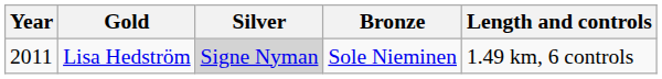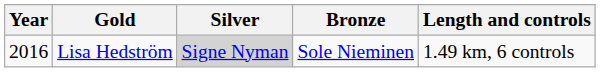 <table class="wikitable">
 <tr>
 <th>Year</th>
 <th>Gold</th>
 <th>Silver</th>
 <th>Bronze</th>
 <th>Length and controls</th>
 </tr>
 <tr>
-<td>2011</td>
+<td>2016</td>
 <td> <a href='#'>Lisa Hedström</a></td>
 <td style="background: lightgrey;"> <a href='#'>Signe Nyman</a></td>
 <td> <a href='#'>Sole Nieminen</a></td>
 <td>1.49 km, 6 controls</td>
 </tr>
 </table>
